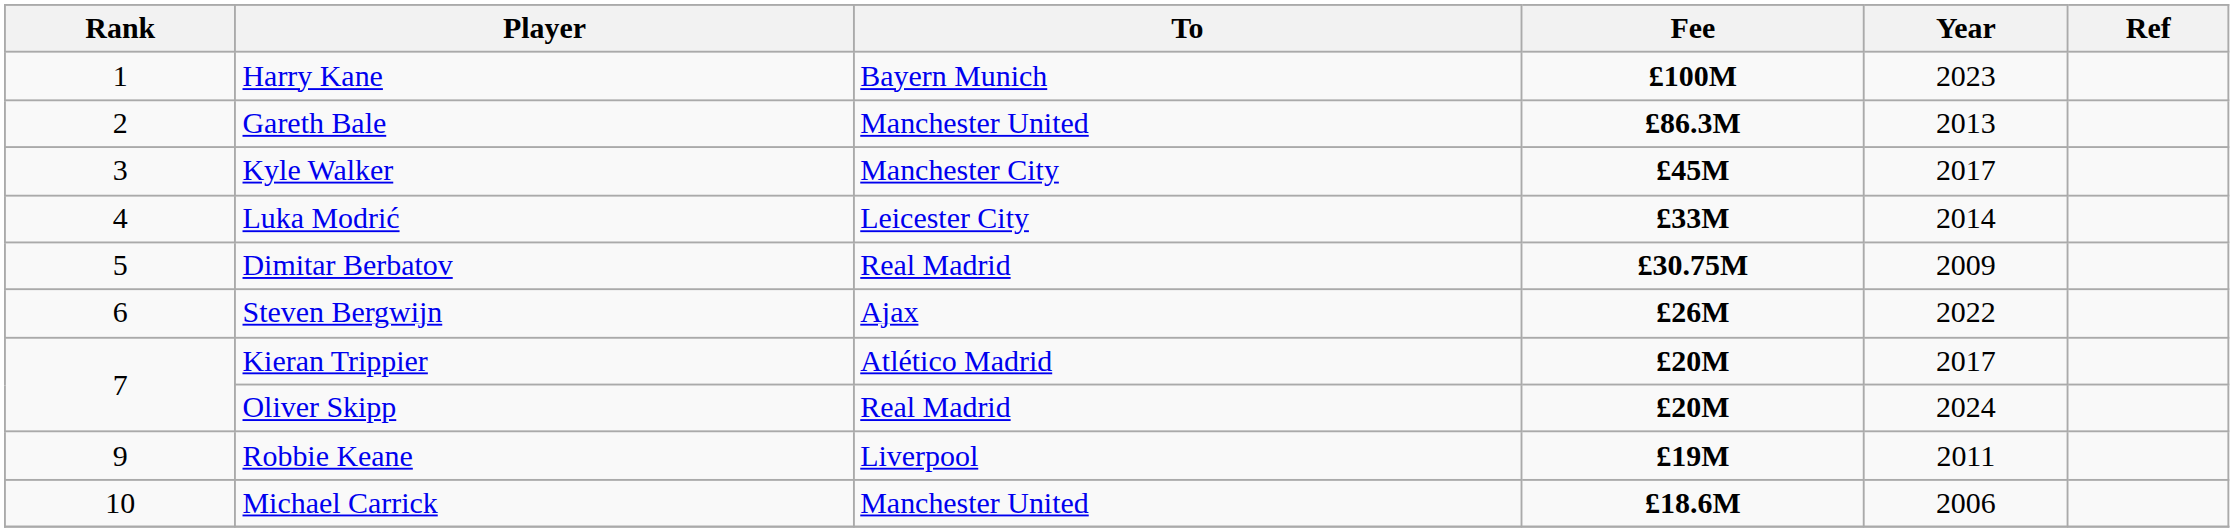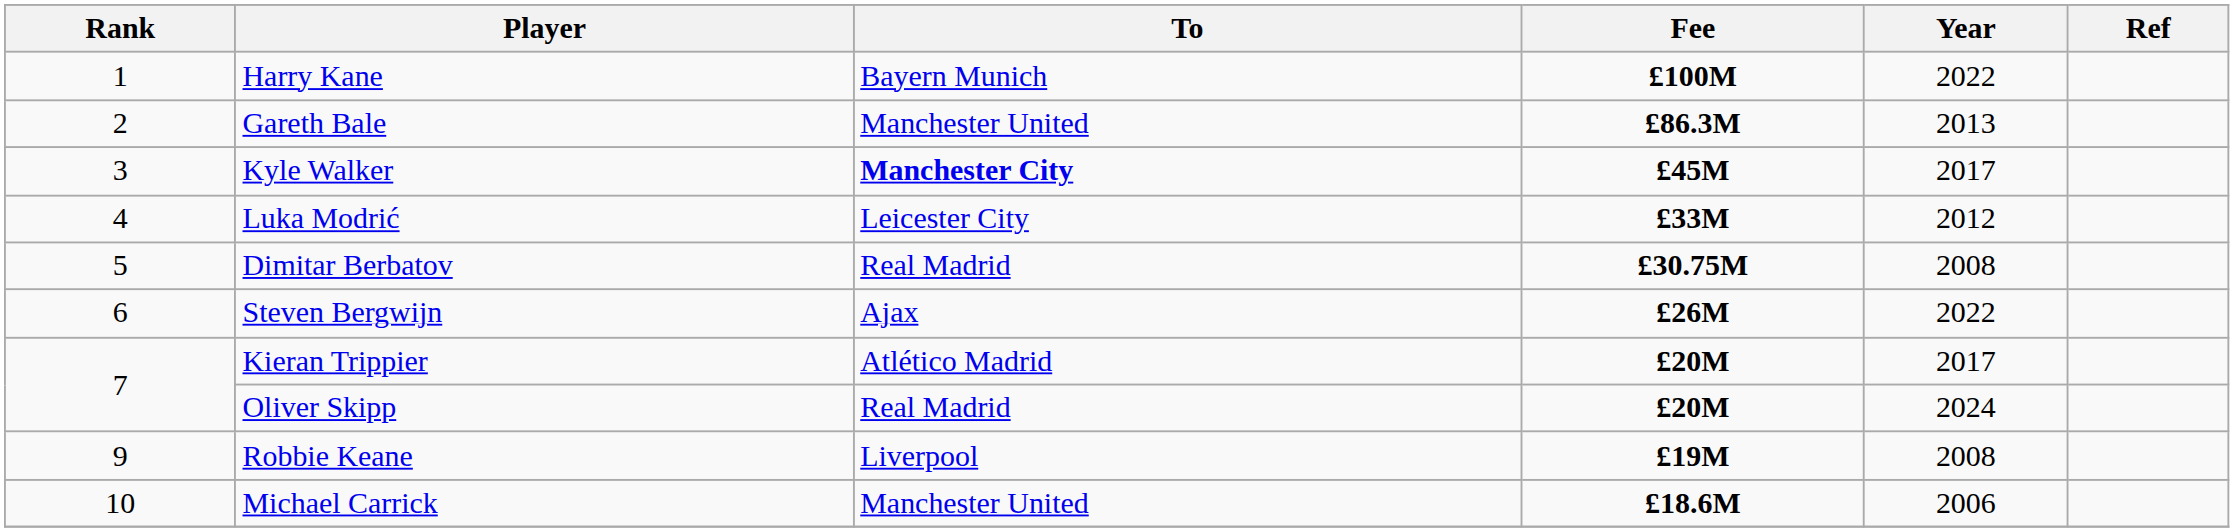 <table class="wikitable sortable" style="width:60%; text-align: center;">
 <tr>
 <th>Rank</th>
 <th>Player</th>
 <th>To</th>
 <th>Fee</th>
 <th>Year</th>
 <th>Ref</th>
 </tr>
 <tr>
 <td>1</td>
 <td align="left"> <a href='#'>Harry Kane</a></td>
 <td align="left"> <a href='#'>Bayern Munich</a></td>
 <td><strong>£100M</strong></td>
-<td>2023</td>
+<td>2022</td>
 <td></td>
 </tr>
 <tr>
 <td>2</td>
 <td align="left"> <a href='#'>Gareth Bale</a></td>
 <td align="left"> <a href='#'>Manchester United</a></td>
 <td><strong>£86.3M</strong></td>
 <td>2013</td>
 <td></td>
 </tr>
 <tr>
 <td>3</td>
 <td align="left"> <a href='#'>Kyle Walker</a></td>
-<td align="left"> <a href='#'>Manchester City</a></td>
+<td align="left"><strong> <a href='#'>Manchester City</a></strong></td>
 <td><strong>£45M</strong></td>
 <td>2017</td>
 <td></td>
 </tr>
 <tr>
 <td>4</td>
 <td align="left"> <a href='#'>Luka Modrić</a></td>
 <td align="left"> <a href='#'>Leicester City</a></td>
 <td><strong>£33M</strong></td>
-<td>2014</td>
+<td>2012</td>
 <td></td>
 </tr>
 <tr>
 <td>5</td>
 <td align="left"> <a href='#'>Dimitar Berbatov</a></td>
 <td align="left"> <a href='#'>Real Madrid</a></td>
 <td><strong>£30.75M</strong></td>
-<td>2009</td>
+<td>2008</td>
 <td></td>
 </tr>
 <tr>
 <td>6</td>
 <td align="left"> <a href='#'>Steven Bergwijn</a></td>
 <td align="left"> <a href='#'>Ajax</a></td>
 <td><strong>£26M</strong></td>
 <td>2022</td>
 <td></td>
 </tr>
 <tr>
 <td rowspan=2>7</td>
 <td align="left"> <a href='#'>Kieran Trippier</a></td>
 <td align="left"> <a href='#'>Atlético Madrid</a></td>
 <td><strong>£20M</strong></td>
 <td>2017</td>
 <td></td>
 </tr>
 <tr>
 <td align="left"> <a href='#'>Oliver Skipp</a></td>
 <td align="left"> <a href='#'>Real Madrid</a></td>
 <td><strong>£20M</strong></td>
 <td>2024</td>
 <td></td>
 </tr>
 <tr>
 <td>9</td>
 <td align="left"> <a href='#'>Robbie Keane</a></td>
 <td align="left"> <a href='#'>Liverpool</a></td>
 <td><strong>£19M</strong></td>
-<td>2011</td>
+<td>2008</td>
 <td></td>
 </tr>
 <tr>
 <td>10</td>
 <td align="left"> <a href='#'>Michael Carrick</a></td>
 <td align="left"> <a href='#'>Manchester United</a></td>
 <td><strong>£18.6M</strong></td>
 <td>2006</td>
 <td></td>
 </tr>
 <tr>
 </tr>
 </table>
